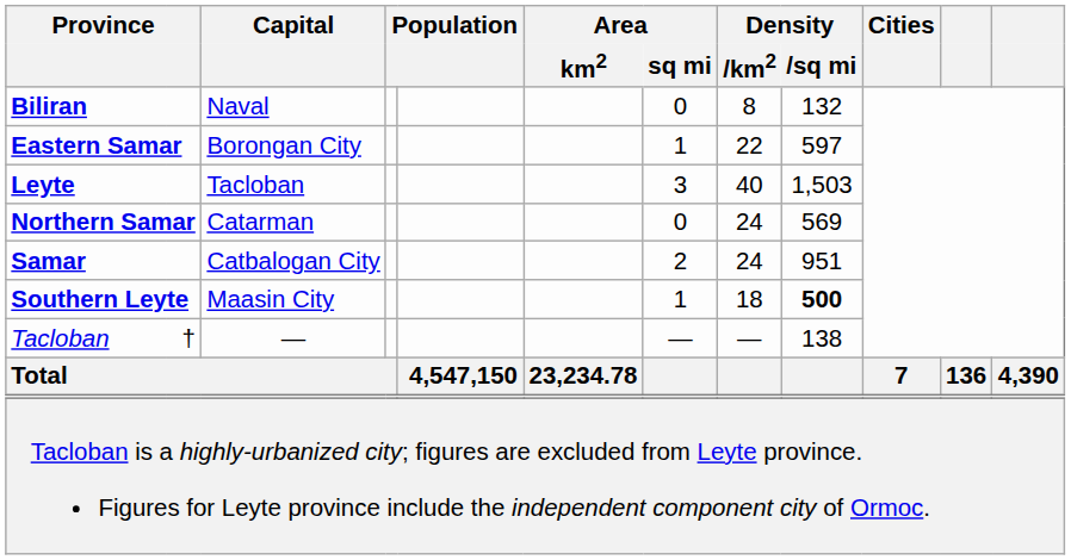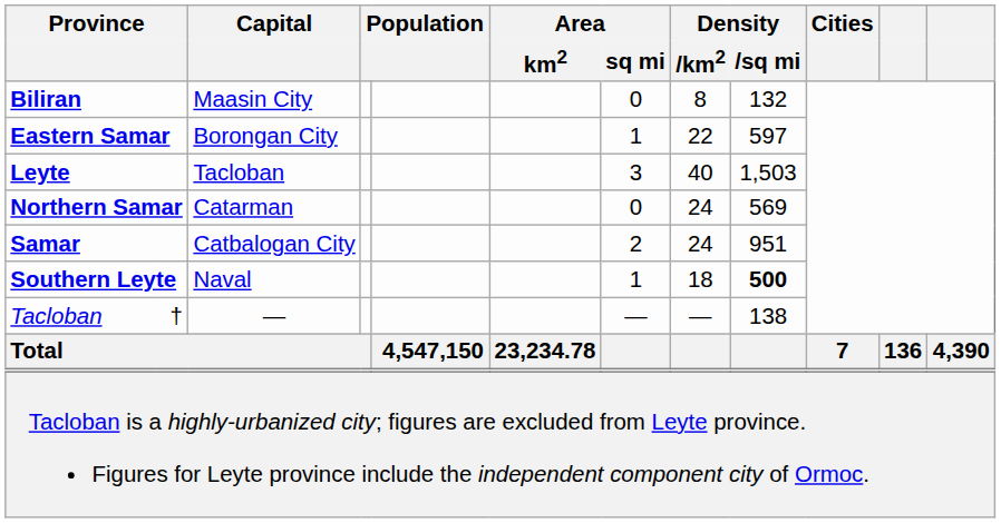 <table class="wikitable sortable" style="margin:auto;background-color:#FDFDFD;text-align:center;font-size:90%;border:1pt solid grey;">
 <tr>
 <th scope="col" style="border-bottom:none;" colspan=2 class="unsortable">Province </th>
 <th scope="col" style="border-bottom:none;" class="unsortable">Capital</th>
 <th scope="col" style="border-bottom:none;white-space:nowrap;" class="unsortable" colspan=2>Population </th>
 <th scope="col" style="border-bottom:none;" colspan=2>Area</th>
 <th scope="col" style="border-bottom:none;" colspan=2>Density</th>
 <th scope="col" style="border-bottom:none;" class="unsortable">Cities</th>
 <th scope="col" style="border-bottom:none;" class="unsortable"></th>
 <th scope="col" style="border-bottom:none;" class="unsortable"></th>
 </tr>
 <tr>
 <th scope="col" style="border-top:none;" colspan=2></th>
 <th scope="col" style="border-top:none;"></th>
 <th scope="col" style="border-top:none;" colspan=2></th>
 <th scope="col" style="border-style:none none solid solid;">km<sup>2</sup></th>
 <th scope="col" style="border-style:none solid solid none;white-space:nowrap;" class="unsortable">sq mi</th>
 <th scope="col" style="border-style:none none solid solid;">/km<sup>2</sup></th>
 <th scope="col" style="border-style:none solid solid none;white-space:nowrap;" class="unsortable">/sq mi</th>
 <th scope="col" style="border-top:none;"></th>
 <th scope="col" style="border-top:none;"></th>
 <th scope="col" style="border-top:none;"></th>
 </tr>
 <tr>
 <th scope="row" style="text-align:left;background-color:initial;" colspan=2><a href='#'>Biliran</a></th>
-<td style="text-align:left;"><a href='#'>Naval</a></td>
+<td style="text-align:left;"><a href='#'>Maasin City</a></td>
 <td></td>
 <td></td>
 <td></td>
 <td>0</td>
 <td>8</td>
 <td>132</td>
 </tr>
 <tr>
 <th scope="row" style="text-align:left;background-color:initial;" colspan=2><a href='#'>Eastern Samar</a></th>
 <td style="text-align:left;"><a href='#'>Borongan City</a></td>
 <td></td>
 <td></td>
 <td></td>
 <td>1</td>
 <td>22</td>
 <td>597</td>
 </tr>
 <tr>
 <th scope="row" style="text-align:left;background-color:initial;" colspan=2><a href='#'>Leyte</a></th>
 <td style="text-align:left;"><a href='#'>Tacloban</a></td>
 <td></td>
 <td></td>
 <td></td>
 <td>3</td>
 <td>40</td>
 <td>1,503</td>
 </tr>
 <tr>
 <th scope="row" style="text-align:left;background-color:initial;" colspan=2><a href='#'>Northern Samar</a></th>
 <td style="text-align:left;"><a href='#'>Catarman</a></td>
 <td></td>
 <td></td>
 <td></td>
 <td>0</td>
 <td>24</td>
 <td>569</td>
 </tr>
 <tr>
 <th scope="row" style="text-align:left;background-color:initial;" colspan=2><a href='#'>Samar</a></th>
 <td style="text-align:left;"><a href='#'>Catbalogan City</a></td>
 <td></td>
 <td></td>
 <td></td>
 <td>2</td>
 <td>24</td>
 <td>951</td>
 </tr>
 <tr>
 <th scope="row" style="text-align:left;background-color:initial;" colspan=2><a href='#'>Southern Leyte</a></th>
-<td style="text-align:left;"><a href='#'>Maasin City</a></td>
+<td style="text-align:left;"><a href='#'>Naval</a></td>
 <td></td>
 <td></td>
 <td></td>
 <td>1</td>
 <td>18</td>
 <td><strong>500</strong></td>
 </tr>
 <tr>
 <th scope="row" style="text-align:left;background-color:initial;border-right:0;font-weight:normal;font-style:italic;"><a href='#'>Tacloban</a></th>
 <td style="text-align:right;border-left:0;">†</td>
 <td>—</td>
 <td></td>
 <td></td>
 <td></td>
 <td>—</td>
 <td>—</td>
 <td>138</td>
 </tr>
 <tr class="sortbottom">
 <th scope="row" colspan=4 style="text-align:left;">Total</th>
 <th scope="col" style="text-align:right;">4,547,150</th>
 <th scope="col" style="text-align:right;">23,234.78</th>
 <th scope="col" style="text-align:right;"></th>
 <th scope="col" style="text-align:right;"></th>
 <th scope="col" style="text-align:right;"></th>
 <th scope="col">7</th>
 <th scope="col">136</th>
 <th scope="col">4,390</th>
 </tr>
 <tr class="sortbottom" style="text-align:left;background-color:#F2F2F2;border-top:double grey;line-height:1.3em;">
 <td colspan=13 style="padding-left:1em;"><br> <a href='#'>Tacloban</a> is a <em>highly-urbanized city</em>; figures are excluded from <a href='#'>Leyte</a> province.<ul><li>Figures for Leyte province include the <em>independent component city</em> of <a href='#'>Ormoc</a>.</li></ul></td>
 </tr>
 </table>
